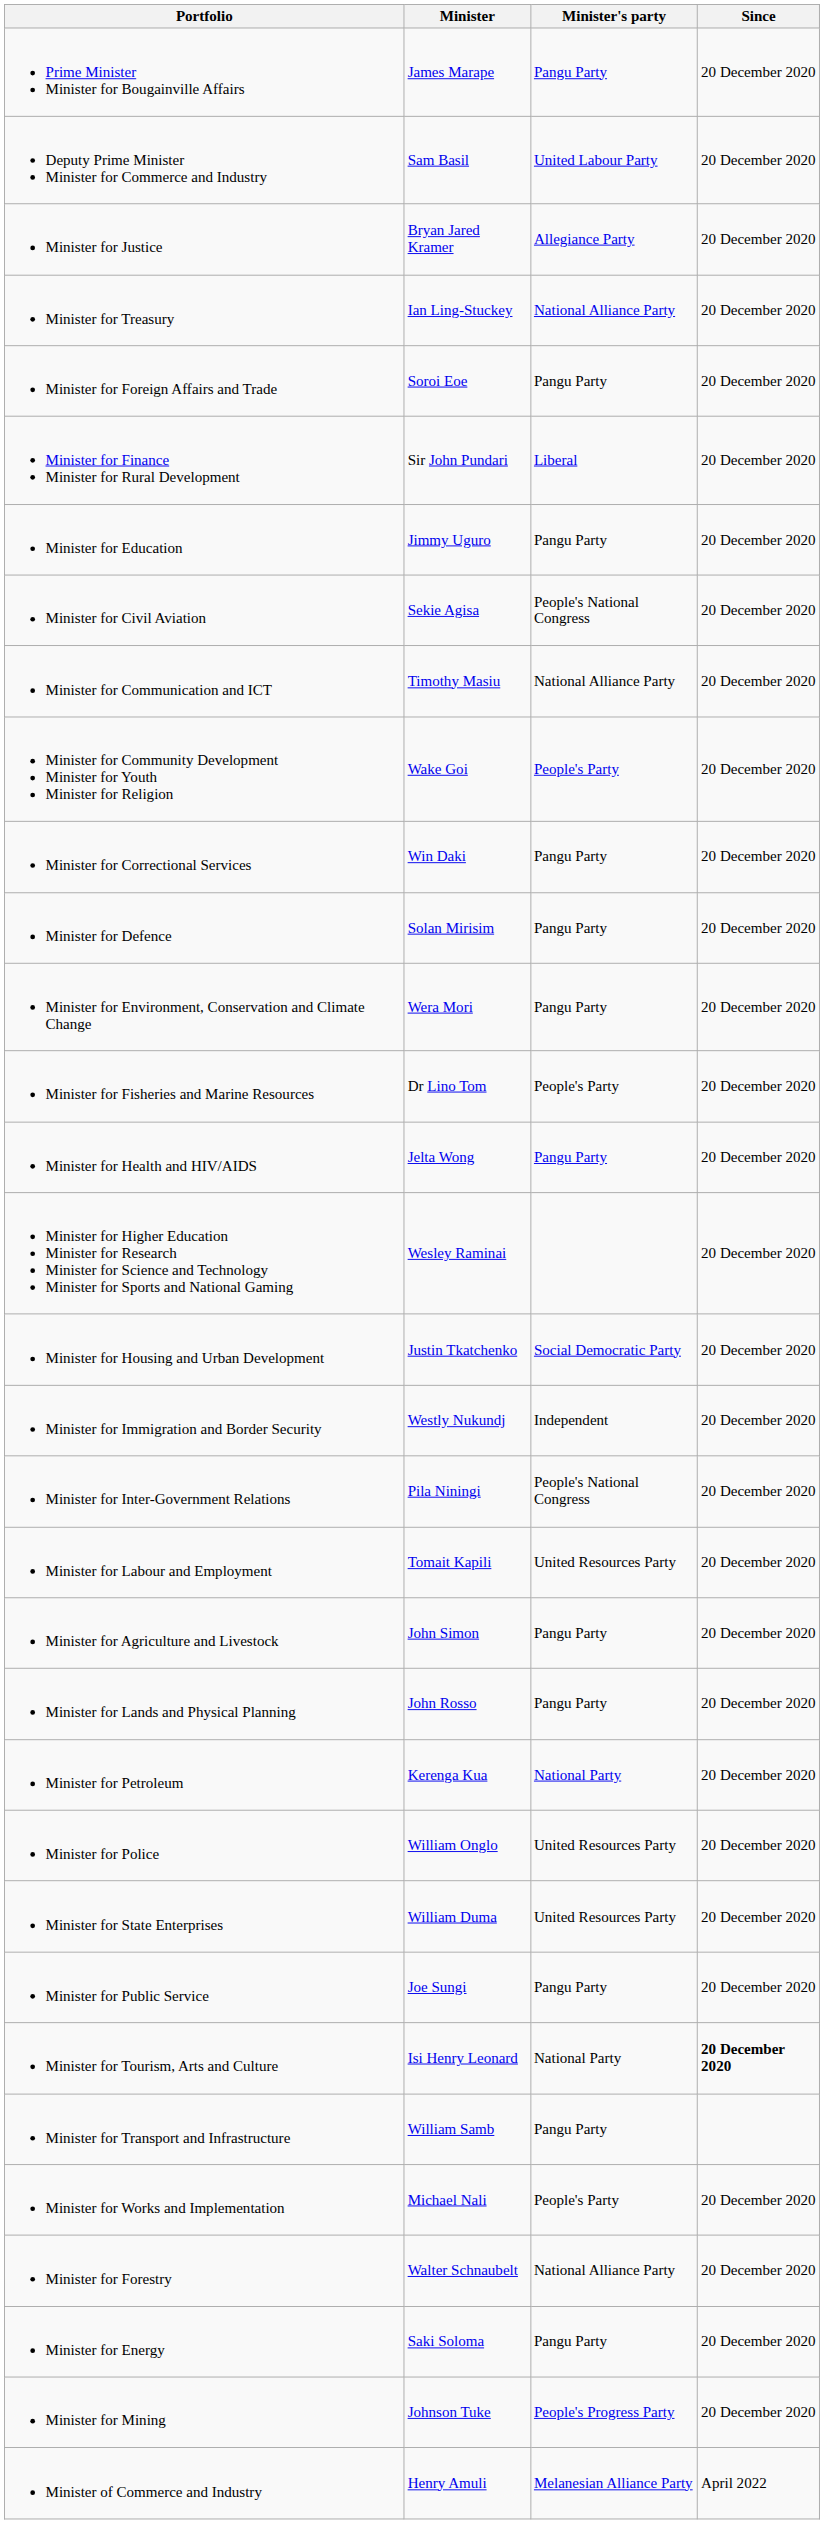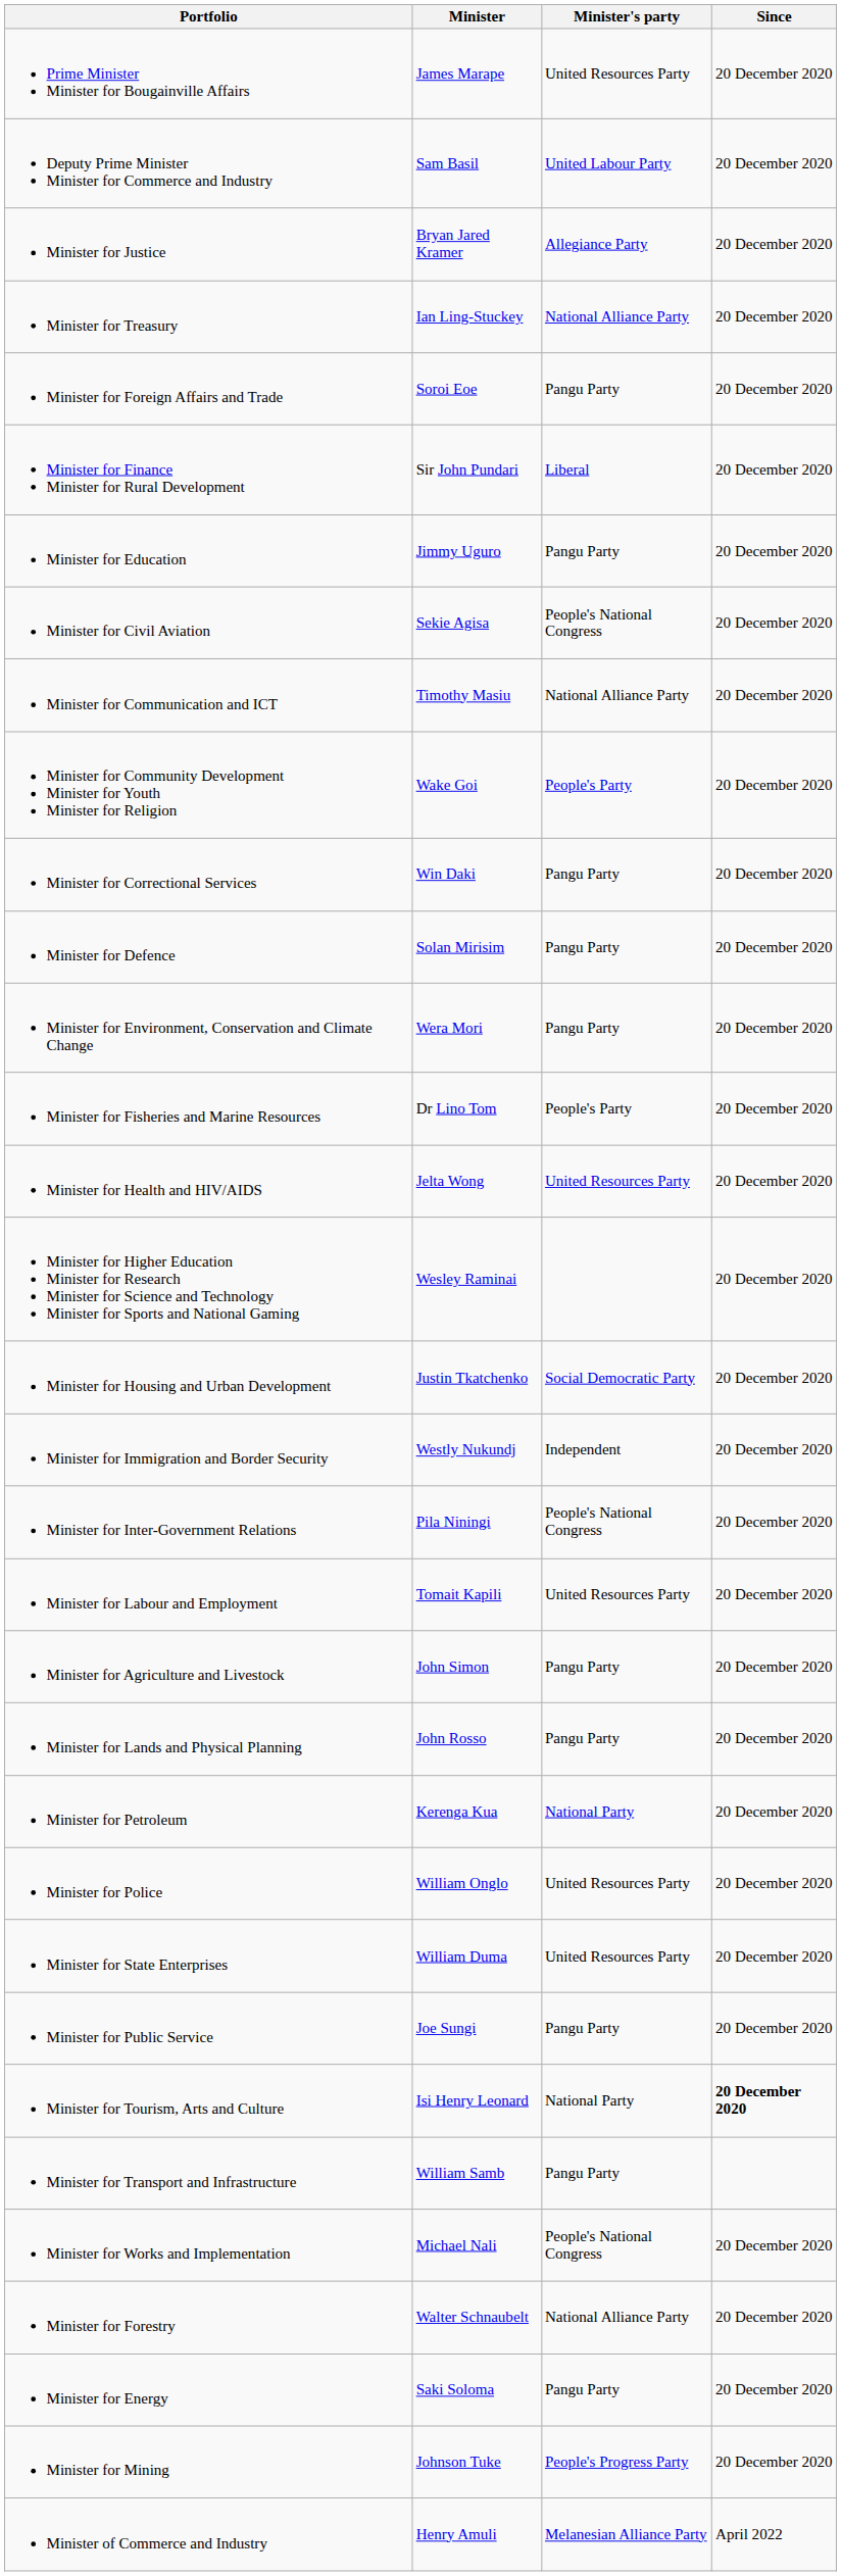 <table class="wikitable sortable">
 <tr>
 <th>Portfolio</th>
 <th>Minister</th>
 <th>Minister's party</th>
 <th>Since</th>
 </tr>
 <tr>
 <td><br><ul><li><a href='#'>Prime Minister</a></li><li>Minister for Bougainville Affairs</li></ul></td>
 <td><a href='#'>James Marape</a></td>
-<td><a href='#'>Pangu Party</a></td>
+<td>United Resources Party</td>
 <td>20 December 2020</td>
 </tr>
 <tr>
 <td><br><ul><li>Deputy Prime Minister</li><li>Minister for Commerce and Industry</li></ul></td>
 <td><a href='#'>Sam Basil</a></td>
 <td><a href='#'>United Labour Party</a></td>
 <td>20 December 2020</td>
 </tr>
 <tr>
 <td><br><ul><li>Minister for Justice</li></ul></td>
 <td><a href='#'>Bryan Jared Kramer</a></td>
 <td><a href='#'>Allegiance Party</a></td>
 <td>20 December 2020</td>
 </tr>
 <tr>
 <td><br><ul><li>Minister for Treasury</li></ul></td>
 <td><a href='#'>Ian Ling-Stuckey</a></td>
 <td><a href='#'>National Alliance Party</a></td>
 <td>20 December 2020</td>
 </tr>
 <tr>
 <td><br><ul><li>Minister for Foreign Affairs and Trade</li></ul></td>
 <td><a href='#'>Soroi Eoe</a></td>
 <td>Pangu Party</td>
 <td>20 December 2020</td>
 </tr>
 <tr>
 <td><br><ul><li><a href='#'>Minister for Finance</a></li><li>Minister for Rural Development</li></ul></td>
 <td>Sir <a href='#'>John Pundari</a></td>
 <td><a href='#'>Liberal</a></td>
 <td>20 December 2020</td>
 </tr>
 <tr>
 <td><br><ul><li>Minister for Education</li></ul></td>
 <td><a href='#'>Jimmy Uguro</a></td>
 <td>Pangu Party</td>
 <td>20 December 2020</td>
 </tr>
 <tr>
 <td><br><ul><li>Minister for Civil Aviation</li></ul></td>
 <td><a href='#'>Sekie Agisa</a></td>
 <td>People's National Congress</td>
 <td>20 December 2020</td>
 </tr>
 <tr>
 <td><br><ul><li>Minister for Communication and ICT</li></ul></td>
 <td><a href='#'>Timothy Masiu</a></td>
 <td>National Alliance Party</td>
 <td>20 December 2020</td>
 </tr>
 <tr>
 <td><br><ul><li>Minister for Community Development</li><li>Minister for Youth</li><li>Minister for Religion</li></ul></td>
 <td><a href='#'>Wake Goi</a></td>
 <td><a href='#'>People's Party</a></td>
 <td>20 December 2020</td>
 </tr>
 <tr>
 <td><br><ul><li>Minister for Correctional Services</li></ul></td>
 <td><a href='#'>Win Daki</a></td>
 <td>Pangu Party</td>
 <td>20 December 2020</td>
 </tr>
 <tr>
 <td><br><ul><li>Minister for Defence</li></ul></td>
 <td><a href='#'>Solan Mirisim</a></td>
 <td>Pangu Party</td>
 <td>20 December 2020</td>
 </tr>
 <tr>
 <td><br><ul><li>Minister for Environment, Conservation and Climate Change</li></ul></td>
 <td><a href='#'>Wera Mori</a></td>
 <td>Pangu Party</td>
 <td>20 December 2020</td>
 </tr>
 <tr>
 <td><br><ul><li>Minister for Fisheries and Marine Resources</li></ul></td>
 <td>Dr <a href='#'>Lino Tom</a></td>
 <td>People's Party</td>
 <td>20 December 2020</td>
 </tr>
 <tr>
 <td><br><ul><li>Minister for Health and HIV/AIDS</li></ul></td>
 <td><a href='#'>Jelta Wong</a></td>
-<td><a href='#'>Pangu Party</a></td>
+<td><a href='#'>United Resources Party</a></td>
 <td>20 December 2020</td>
 </tr>
 <tr>
 <td><br><ul><li>Minister for Higher Education</li><li>Minister for Research</li><li>Minister for Science and Technology</li><li>Minister for Sports and National Gaming</li></ul></td>
 <td><a href='#'>Wesley Raminai</a></td>
 <td></td>
 <td>20 December 2020</td>
 </tr>
 <tr>
 <td><br><ul><li>Minister for Housing and Urban Development</li></ul></td>
 <td><a href='#'>Justin Tkatchenko</a></td>
 <td><a href='#'>Social Democratic Party</a></td>
 <td>20 December 2020</td>
 </tr>
 <tr>
 <td><br><ul><li>Minister for Immigration and Border Security</li></ul></td>
 <td><a href='#'>Westly Nukundj</a></td>
 <td>Independent</td>
 <td>20 December 2020</td>
 </tr>
 <tr>
 <td><br><ul><li>Minister for Inter-Government Relations</li></ul></td>
 <td><a href='#'>Pila Niningi</a></td>
 <td>People's National Congress</td>
 <td>20 December 2020</td>
 </tr>
 <tr>
 <td><br><ul><li>Minister for Labour and Employment</li></ul></td>
 <td><a href='#'>Tomait Kapili</a></td>
 <td>United Resources Party</td>
 <td>20 December 2020</td>
 </tr>
 <tr>
 <td><br><ul><li>Minister for Agriculture and Livestock</li></ul></td>
 <td><a href='#'>John Simon</a></td>
 <td>Pangu Party</td>
 <td>20 December 2020</td>
 </tr>
 <tr>
 <td><br><ul><li>Minister for Lands and Physical Planning</li></ul></td>
 <td><a href='#'>John Rosso</a></td>
 <td>Pangu Party</td>
 <td>20 December 2020</td>
 </tr>
 <tr>
 <td><br><ul><li>Minister for Petroleum</li></ul></td>
 <td><a href='#'>Kerenga Kua</a></td>
 <td><a href='#'>National Party</a></td>
 <td>20 December 2020</td>
 </tr>
 <tr>
 <td><br><ul><li>Minister for Police</li></ul></td>
 <td><a href='#'>William Onglo</a></td>
 <td>United Resources Party</td>
 <td>20 December 2020</td>
 </tr>
 <tr>
 <td><br><ul><li>Minister for State Enterprises</li></ul></td>
 <td><a href='#'>William Duma</a></td>
 <td>United Resources Party</td>
 <td>20 December 2020</td>
 </tr>
 <tr>
 <td><br><ul><li>Minister for Public Service</li></ul></td>
 <td><a href='#'>Joe Sungi</a></td>
 <td>Pangu Party</td>
 <td>20 December 2020</td>
 </tr>
 <tr>
 <td><br><ul><li>Minister for Tourism, Arts and Culture</li></ul></td>
 <td><a href='#'>Isi Henry Leonard</a></td>
 <td>National Party</td>
 <td><strong>20 December 2020</strong></td>
 </tr>
 <tr>
 <td><br><ul><li>Minister for Transport and Infrastructure</li></ul></td>
 <td><a href='#'>William Samb</a></td>
 <td>Pangu Party</td>
 <td></td>
 </tr>
 <tr>
 <td><br><ul><li>Minister for Works and Implementation</li></ul></td>
 <td><a href='#'>Michael Nali</a></td>
-<td>People's Party</td>
+<td>People's National Congress</td>
 <td>20 December 2020</td>
 </tr>
 <tr>
 <td><br><ul><li>Minister for Forestry</li></ul></td>
 <td><a href='#'>Walter Schnaubelt</a></td>
 <td>National Alliance Party</td>
 <td>20 December 2020</td>
 </tr>
 <tr>
 <td><br><ul><li>Minister for Energy</li></ul></td>
 <td><a href='#'>Saki Soloma</a></td>
 <td>Pangu Party</td>
 <td>20 December 2020</td>
 </tr>
 <tr>
 <td><br><ul><li>Minister for Mining</li></ul></td>
 <td><a href='#'>Johnson Tuke</a></td>
 <td><a href='#'>People's Progress Party</a></td>
 <td>20 December 2020</td>
 </tr>
 <tr>
 <td><br><ul><li>Minister of Commerce and Industry</li></ul></td>
 <td><a href='#'>Henry Amuli</a></td>
 <td><a href='#'>Melanesian Alliance Party</a></td>
 <td>April 2022</td>
 </tr>
 </table>
